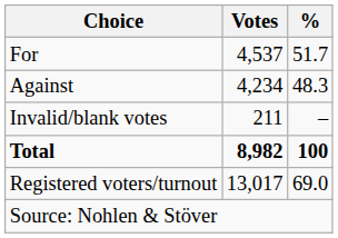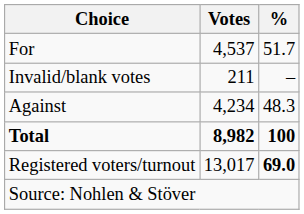 <table class=wikitable style=text-align:right>
 <tr>
 <th>Choice</th>
 <th>Votes</th>
 <th>%</th>
 </tr>
 <tr>
 <td align=left>For</td>
 <td>4,537</td>
 <td>51.7</td>
 </tr>
 <tr>
+<td align=left>Invalid/blank votes</td>
+<td>211</td>
+<td>–</td>
+</tr>
+<tr>
 <td align=left>Against</td>
 <td>4,234</td>
 <td>48.3</td>
-</tr>
-<tr>
-<td align=left>Invalid/blank votes</td>
-<td>211</td>
-<td>–</td>
 </tr>
 <tr>
 <td align=left><strong>Total</strong></td>
 <td><strong>8,982</strong></td>
 <td><strong>100</strong></td>
 </tr>
 <tr>
 <td align=left>Registered voters/turnout</td>
 <td>13,017</td>
-<td>69.0</td>
+<td><strong>69.0</strong></td>
 </tr>
 <tr>
 <td align=left colspan=3>Source: Nohlen & Stöver</td>
 </tr>
 </table>
